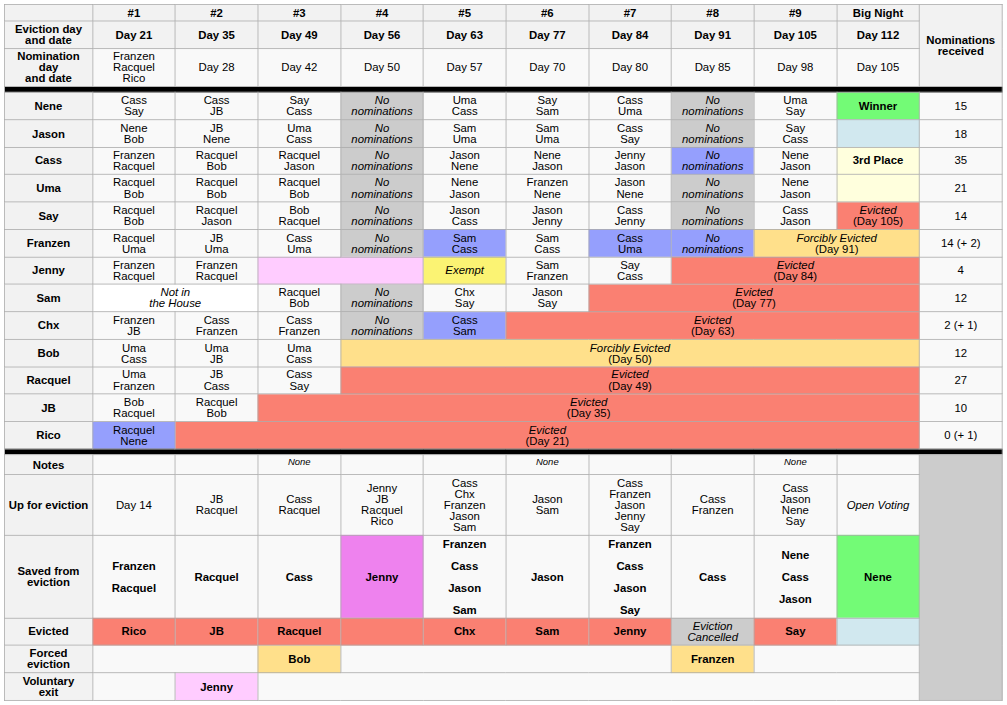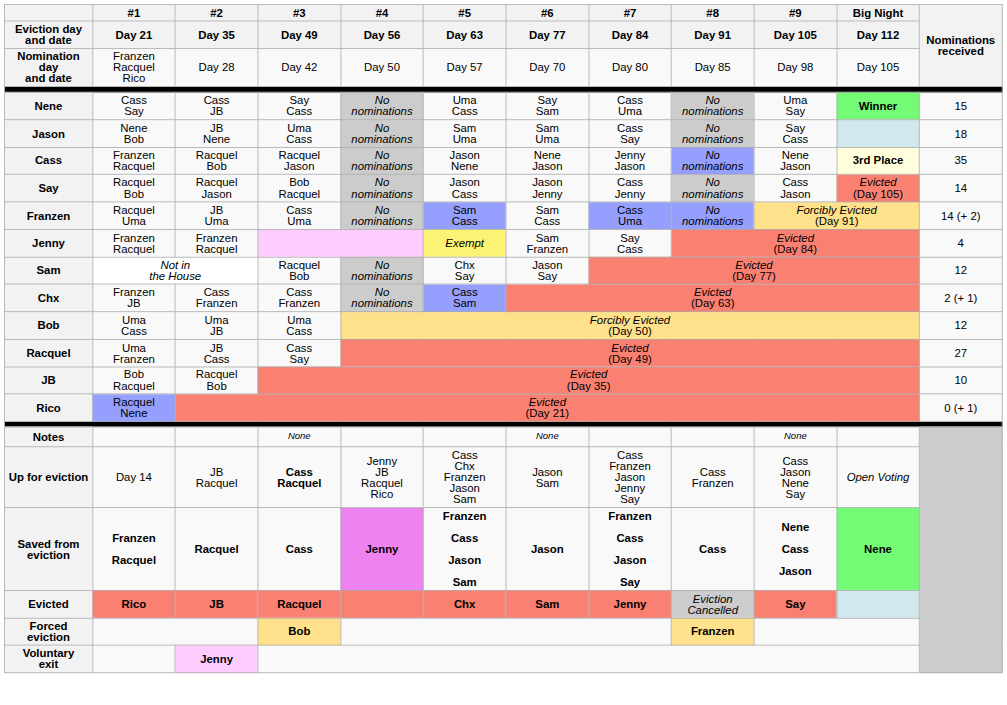 <table class="wikitable" style="text-align:center; font-size:90%; line-height:14px; width:100%;">
 <tr>
 <th style="width: 8%;"></th>
 <th style="width: 7.5%;">#1</th>
 <th style="width: 7.5%;">#2</th>
 <th style="width: 7.5%;">#3</th>
 <th style="width: 7.5%;">#4</th>
 <th style="width: 7.5%;">#5</th>
 <th style="width: 7.5%;">#6</th>
 <th style="width: 7.5%;">#7</th>
 <th style="width: 7.5%;">#8</th>
 <th style="width: 7.5%;">#9</th>
 <th style="width: 7.5%;">Big Night</th>
 <th style="width: 7.5%;" rowspan=3>Nominations received</th>
 </tr>
 <tr>
 <th>Eviction day<br>and date</th>
 <th style="width: 7.5%;">Day 21 <br></th>
 <th style="width: 7.5%;">Day 35 <br></th>
 <th style="width: 7.5%;">Day 49<br></th>
 <th style="width: 7.5%;">Day 56 <br></th>
 <th style="width: 7.5%;">Day 63<br></th>
 <th style="width: 7.5%;">Day 77<br></th>
 <th style="width: 7.5%;">Day 84<br></th>
 <th>Day 91<br></th>
 <th>Day 105<br></th>
 <th>Day 112<br></th>
 </tr>
 <tr>
 <th>Nomination day<br>and date</th>
 <td>Franzen<br>Racquel<br>Rico</td>
 <td>Day 28<br></td>
 <td>Day 42<br></td>
 <td>Day 50<br></td>
 <td>Day 57<br></td>
 <td>Day 70<br></td>
 <td>Day 80<br></td>
 <td>Day 85<br></td>
 <td>Day 98<br></td>
 <td>Day 105<br></td>
 </tr>
 <tr>
 <th style="background:#000000;" colspan=12></th>
 </tr>
 <tr>
 <th>Nene</th>
 <td>Cass<br>Say</td>
 <td>Cass<br>JB</td>
 <td>Say<br>Cass</td>
 <td style="background:#CCCCCC;"><em>No<br>nominations</em></td>
 <td>Uma<br>Cass</td>
 <td>Say<br>Sam</td>
 <td>Cass<br>Uma</td>
 <td style="background:#CCCCCC;"><em>No<br>nominations</em></td>
 <td>Uma<br>Say</td>
 <td style="background:#73FB76;"><strong>Winner</strong></td>
 <td>15</td>
 </tr>
 <tr>
 <th>Jason</th>
 <td>Nene<br>Bob</td>
 <td>JB<br>Nene</td>
 <td>Uma<br>Cass</td>
 <td style="background:#CCCCCC;"><em>No<br>nominations</em></td>
 <td>Sam<br>Uma</td>
 <td>Sam<br>Uma</td>
 <td>Cass<br>Say</td>
 <td style="background:#CCCCCC;"><em>No<br>nominations</em></td>
 <td>Say<br>Cass</td>
 <td style="background:#D1E8EF;"><strong></strong></td>
 <td>18</td>
 </tr>
 <tr>
 <th>Cass</th>
 <td>Franzen<br>Racquel</td>
 <td>Racquel<br>Bob</td>
 <td>Racquel<br>Jason</td>
 <td style="background:#CCCCCC;"><em>No<br>nominations</em></td>
 <td>Jason<br>Nene</td>
 <td>Nene<br>Jason</td>
 <td>Jenny<br>Jason</td>
 <td style="background:#959FFD;"><em>No<br>nominations</em></td>
 <td>Nene<br>Jason</td>
 <td style="background:#FFFFDD;"><strong>3rd Place</strong></td>
 <td>35</td>
-</tr>
-<tr>
-<th>Uma</th>
-<td>Racquel<br>Bob</td>
-<td>Racquel<br>Bob</td>
-<td>Racquel<br>Bob</td>
-<td style="background:#CCCCCC;"><em>No<br>nominations</em></td>
-<td>Nene<br>Jason</td>
-<td>Franzen<br>Nene</td>
-<td>Jason<br>Nene</td>
-<td style="background:#CCCCCC;"><em>No<br>nominations</em></td>
-<td>Nene<br>Jason</td>
-<td style="background:#FFFFDD;"><strong></strong></td>
-<td>21</td>
 </tr>
 <tr>
 <th>Say</th>
 <td>Racquel<br>Bob</td>
 <td>Racquel<br>Jason</td>
 <td>Bob<br>Racquel</td>
 <td style="background:#CCCCCC;"><em>No<br>nominations</em></td>
 <td>Jason<br>Cass</td>
 <td>Jason<br>Jenny</td>
 <td>Cass<br>Jenny</td>
 <td style="background:#CCCCCC;"><em>No<br>nominations</em></td>
 <td>Cass<br>Jason</td>
 <td style="background:#FA8072;" colspan=1><em>Evicted</em><br>(Day 105)</td>
 <td>14</td>
 </tr>
 <tr>
 <th>Franzen</th>
 <td>Racquel<br>Uma</td>
 <td>JB<br>Uma</td>
 <td>Cass<br>Uma</td>
 <td style="background:#CCCCCC;"><em>No<br>nominations</em></td>
 <td style="background:#959FFD;">Sam<br>Cass</td>
 <td>Sam<br>Cass</td>
 <td style="background:#959FFD;">Cass<br>Uma</td>
 <td style="background:#959FFD;"><em>No<br>nominations</em></td>
 <td style="background:#FFE08B;" colspan=2><em>Forcibly Evicted</em><br> (Day 91)</td>
 <td>14 (+ 2)</td>
 </tr>
 <tr>
 <th>Jenny</th>
 <td>Franzen<br>Racquel</td>
 <td>Franzen<br>Racquel</td>
 <td colspan="2" style="background:#ffccff;"></td>
 <td style="background:#FBF373;"><em>Exempt</em></td>
 <td>Sam<br>Franzen</td>
 <td>Say<br>Cass</td>
 <td style="background:#FA8072;" colspan=3><em>Evicted</em><br>(Day 84)</td>
 <td>4</td>
 </tr>
 <tr>
 <th>Sam</th>
 <td style="background:#FFFFFF" colspan=2><em>Not in<br>the House</em></td>
 <td>Racquel<br>Bob</td>
 <td style="background:#CCCCCC;"><em>No<br>nominations</em></td>
 <td>Chx<br> Say</td>
 <td>Jason<br>Say</td>
 <td style="background:#FA8072;" colspan=4><em>Evicted</em><br>(Day 77)</td>
 <td>12</td>
 </tr>
 <tr>
 <th>Chx</th>
 <td>Franzen<br>JB</td>
 <td>Cass<br>Franzen</td>
 <td>Cass<br>Franzen</td>
 <td style="background:#CCCCCC;"><em>No<br>nominations</em></td>
 <td style="background:#959FFD;">Cass<br>Sam</td>
 <td style="background:#FA8072;" colspan=5><em>Evicted</em><br>(Day 63)</td>
 <td>2 (+ 1)</td>
 </tr>
 <tr>
 <th>Bob</th>
 <td>Uma<br>Cass</td>
 <td>Uma<br>JB</td>
 <td>Uma<br>Cass</td>
 <td style="background:#FFE08B;"colspan=7><em>Forcibly Evicted</em><br>(Day 50)</td>
 <td>12</td>
 </tr>
 <tr>
 <th>Racquel</th>
 <td>Uma<br>Franzen</td>
 <td>JB<br>Cass</td>
 <td>Cass<br>Say</td>
 <td style="background:#FA8072;" colspan=7><em>Evicted</em><br>(Day 49)</td>
 <td>27</td>
 </tr>
 <tr>
 <th>JB</th>
 <td>Bob<br>Racquel</td>
 <td>Racquel<br>Bob</td>
 <td style="background:#FA8072;" colspan=8><em>Evicted</em><br>(Day 35)</td>
 <td>10</td>
 </tr>
 <tr>
 <th>Rico</th>
 <td style="background:#959FFD;">Racquel<br>Nene</td>
 <td style="background:#FA8072;" colspan=9><em>Evicted</em><br>(Day 21)</td>
 <td>0 (+ 1)</td>
 </tr>
 <tr>
 <th style="background:#000000;" colspan=12></th>
 </tr>
 <tr>
 <th>Notes</th>
 <td></td>
 <td></td>
 <td><sup><em>None</em></sup></td>
 <td></td>
 <td></td>
 <td><sup><em>None</em></sup></td>
 <td></td>
 <td></td>
 <td><sup><em>None</em></sup></td>
 <td></td>
 <td rowspan=6 style="background:#CCCCCC"></td>
 </tr>
 <tr>
 <th>Up for eviction</th>
 <td>Day 14<br></td>
 <td>JB<br>Racquel</td>
-<td>Cass<br>Racquel</td>
+<td><strong>Cass<br>Racquel</strong></td>
 <td>Jenny<br>JB<br>Racquel<br>Rico</td>
 <td>Cass<br>Chx <br>Franzen<br>Jason<br>Sam</td>
 <td>Jason<br>Sam</td>
 <td>Cass<br>Franzen<br>Jason<br>Jenny<br>Say</td>
 <td>Cass<br>Franzen</td>
 <td>Cass<br>Jason<br>Nene<br>Say</td>
 <td><em>Open Voting</em></td>
 </tr>
 <tr>
 <th>Saved from eviction</th>
 <td><strong>Franzen</strong><br><br><strong>Racquel</strong><br></td>
 <td><strong>Racquel</strong><br></td>
 <td><strong>Cass</strong><br></td>
 <td style="background:violet"><strong>Jenny</strong><br></td>
 <td><strong>Franzen</strong><br><br><strong>Cass</strong><br><br><strong>Jason</strong><br><br><strong>Sam</strong><br></td>
 <td><strong>Jason</strong><br></td>
 <td><strong>Franzen</strong><br><br><strong>Cass</strong><br><br><strong>Jason</strong><br><br><strong>Say</strong><br></td>
 <td><strong>Cass</strong><br></td>
 <td><strong>Nene</strong><br><br><strong>Cass</strong><br><br><strong>Jason</strong><br></td>
 <td style="background:#73FB76"><strong>Nene</strong><br></td>
 </tr>
 <tr>
 <th>Evicted</th>
 <td style="background:#FA8072"><strong>Rico</strong><br></td>
 <td style="background:#FA8072"><strong>JB</strong><br></td>
 <td style="background:#FA8072"><strong>Racquel</strong><br></td>
 <td style="background:#FA8072"><br></td>
 <td style="background:#FA8072"><strong>Chx</strong><br></td>
 <td style="background:#FA8072"><strong>Sam</strong><br></td>
 <td style="background:#FA8072"><strong>Jenny</strong><br></td>
 <td style="background:#CCCCCC"><em>Eviction Cancelled</em></td>
 <td style="background:#FA8072"><strong>Say</strong><br></td>
 <td style="background:#D1E8EF"><br></td>
 </tr>
 <tr>
 <th>Forced<br>eviction</th>
 <td colspan=2></td>
 <td style="background:#FFE08B;"><strong>Bob</strong></td>
 <td colspan=4></td>
 <td style="background:#FFE08B;"><strong>Franzen</strong></td>
 <td colspan="2"></td>
 </tr>
 <tr>
 <th>Voluntary<br>exit</th>
 <td></td>
 <td style="background:#FFCCFF;"><strong>Jenny</strong></td>
 <td colspan=8></td>
 </tr>
 </table>
